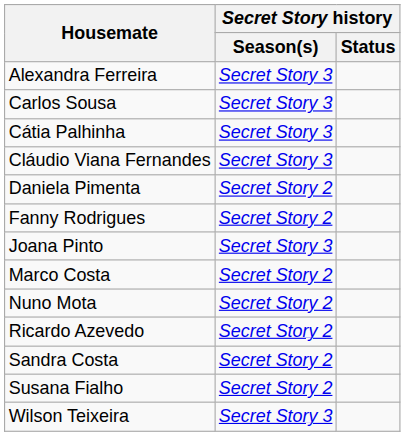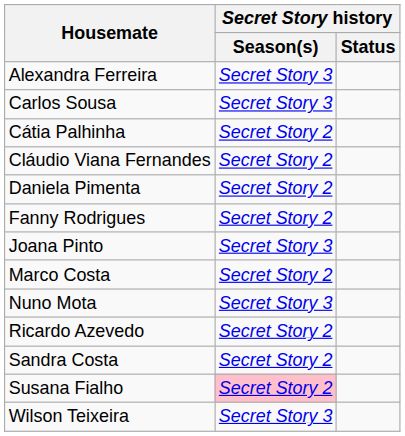 <table class="wikitable sortable">
 <tr>
 <th rowspan=2>Housemate</th>
 <th colspan="2"><em>Secret Story</em> history</th>
 </tr>
 <tr>
 <th>Season(s)</th>
 <th>Status</th>
 </tr>
 <tr>
 <td>Alexandra Ferreira</td>
 <td><em><a href='#'>Secret Story 3</a></em></td>
 <td></td>
 </tr>
 <tr>
 <td>Carlos Sousa</td>
 <td><em><a href='#'>Secret Story 3</a></em></td>
 <td></td>
 </tr>
 <tr>
 <td>Cátia Palhinha</td>
-<td><em><a href='#'>Secret Story 3</a></em></td>
+<td><em><a href='#'>Secret Story 2</a></em></td>
 <td></td>
 </tr>
 <tr>
 <td>Cláudio Viana Fernandes</td>
-<td><em><a href='#'>Secret Story 3</a></em></td>
+<td><em><a href='#'>Secret Story 2</a></em></td>
 <td></td>
 </tr>
 <tr>
 <td>Daniela Pimenta</td>
 <td><em><a href='#'>Secret Story 2</a></em></td>
 <td></td>
 </tr>
 <tr>
 <td>Fanny Rodrigues</td>
 <td><em><a href='#'>Secret Story 2</a></em></td>
 <td></td>
 </tr>
 <tr>
 <td>Joana Pinto</td>
 <td><em><a href='#'>Secret Story 3</a></em></td>
 <td></td>
 </tr>
 <tr>
 <td>Marco Costa</td>
 <td><em><a href='#'>Secret Story 2</a></em></td>
 <td></td>
 </tr>
 <tr>
 <td>Nuno Mota</td>
-<td><em><a href='#'>Secret Story 2</a></em></td>
+<td><em><a href='#'>Secret Story 3</a></em></td>
 <td></td>
 </tr>
 <tr>
 <td>Ricardo Azevedo</td>
 <td><em><a href='#'>Secret Story 2</a></em></td>
 <td></td>
 </tr>
 <tr>
 <td>Sandra Costa</td>
 <td><em><a href='#'>Secret Story 2</a></em></td>
 <td></td>
 </tr>
 <tr>
 <td>Susana Fialho</td>
-<td><em><a href='#'>Secret Story 2</a></em></td>
+<td style="background: pink;"><em><a href='#'>Secret Story 2</a></em></td>
 <td></td>
 </tr>
 <tr>
 <td>Wilson Teixeira</td>
 <td><em><a href='#'>Secret Story 3</a></em></td>
 <td></td>
 </tr>
 </table>
